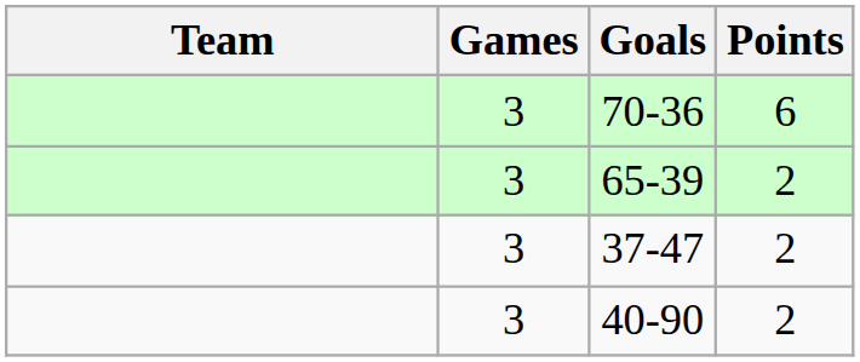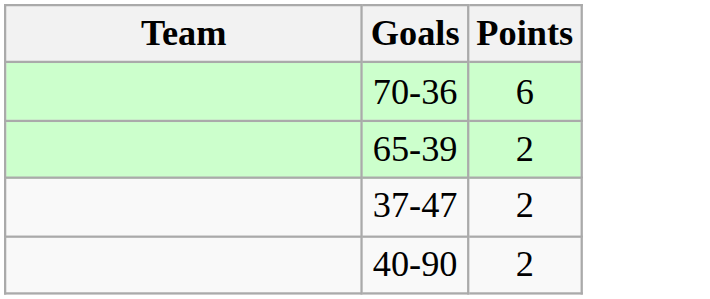 <table class="wikitable" style="text-align:center;">
 <tr>
 <th width=150px>Team</th>
-<th>Games</th>
 <th>Goals</th>
 <th>Points</th>
 </tr>
 <tr bgcolor="#ccffcc">
 <td align="left"></td>
-<td>3</td>
 <td>70-36</td>
 <td>6</td>
 </tr>
 <tr bgcolor="#ccffcc">
 <td align="left"></td>
-<td>3</td>
 <td>65-39</td>
 <td>2</td>
 </tr>
 <tr>
 <td align="left"></td>
-<td>3</td>
 <td>37-47</td>
 <td>2</td>
 </tr>
 <tr>
 <td align="left"></td>
-<td>3</td>
 <td>40-90</td>
 <td>2</td>
 </tr>
 </table>
